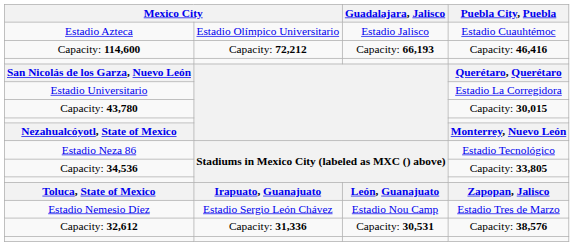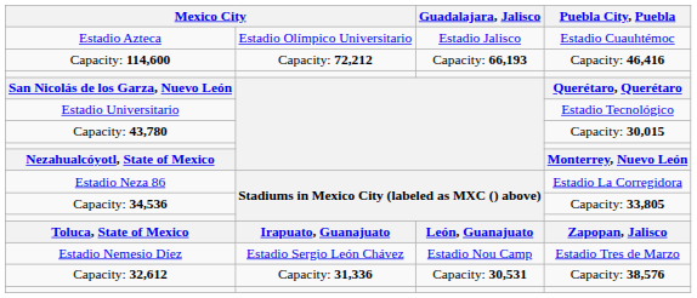 <table class="wikitable" style="text-align:center">
 <tr>
 <th colspan=2><a href='#'>Mexico City</a></th>
 <th><a href='#'>Guadalajara</a>, <a href='#'>Jalisco</a></th>
 <th><a href='#'>Puebla City</a>, <a href='#'>Puebla</a></th>
 </tr>
 <tr>
 <td><a href='#'>Estadio Azteca</a></td>
 <td><a href='#'>Estadio Olímpico Universitario</a></td>
 <td><a href='#'>Estadio Jalisco</a></td>
 <td><a href='#'>Estadio Cuauhtémoc</a></td>
 </tr>
 <tr>
 <td>Capacity: <strong>114,600</strong></td>
 <td>Capacity: <strong>72,212</strong></td>
 <td>Capacity: <strong>66,193</strong></td>
 <td>Capacity: <strong>46,416</strong></td>
 </tr>
 <tr>
 <td></td>
 <td></td>
 <td></td>
 <td></td>
 </tr>
 <tr>
 <th><a href='#'>San Nicolás de los Garza</a>, <a href='#'>Nuevo León</a><br></th>
 <th colspan="2" rowspan="5"></th>
 <th><a href='#'>Querétaro</a>, <a href='#'>Querétaro</a></th>
 </tr>
 <tr>
 <td><a href='#'>Estadio Universitario</a></td>
-<td><a href='#'>Estadio La Corregidora</a></td>
+<td><a href='#'>Estadio Tecnológico</a></td>
 </tr>
 <tr>
 <td>Capacity: <strong>43,780</strong></td>
 <td>Capacity: <strong>30,015</strong></td>
 </tr>
 <tr>
 <td></td>
 <td></td>
 </tr>
 <tr>
 <th><a href='#'>Nezahualcóyotl</a>, <a href='#'>State of Mexico</a><br></th>
 <th><a href='#'>Monterrey</a>, <a href='#'>Nuevo León</a></th>
 </tr>
 <tr>
 <td><a href='#'>Estadio Neza 86</a></td>
 <th colspan="2" rowspan="3">Stadiums in Mexico City (labeled as MXC () above)</th>
-<td><a href='#'>Estadio Tecnológico</a></td>
+<td><a href='#'>Estadio La Corregidora</a></td>
 </tr>
 <tr>
 <td>Capacity: <strong>34,536</strong></td>
 <td>Capacity: <strong>33,805</strong></td>
 </tr>
 <tr>
 <td></td>
 <td></td>
 </tr>
 <tr>
 <th><a href='#'>Toluca</a>, <a href='#'>State of Mexico</a></th>
 <th><a href='#'>Irapuato</a>, <a href='#'>Guanajuato</a></th>
 <th><a href='#'>León</a>, <a href='#'>Guanajuato</a></th>
 <th><a href='#'>Zapopan</a>, <a href='#'>Jalisco</a><br></th>
 </tr>
 <tr>
 <td><a href='#'>Estadio Nemesio Díez</a></td>
 <td><a href='#'>Estadio Sergio León Chávez</a></td>
 <td><a href='#'>Estadio Nou Camp</a></td>
 <td><a href='#'>Estadio Tres de Marzo</a></td>
 </tr>
 <tr>
 <td>Capacity: <strong>32,612</strong></td>
 <td>Capacity: <strong>31,336</strong></td>
 <td>Capacity: <strong>30,531</strong></td>
 <td>Capacity: <strong>38,576</strong></td>
 </tr>
 <tr>
 <td></td>
 <td></td>
 <td></td>
 <td></td>
 </tr>
 </table>
